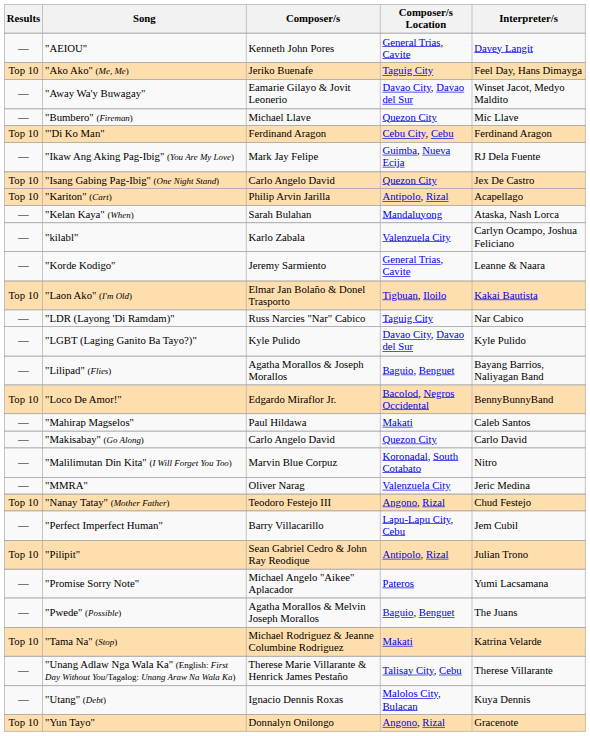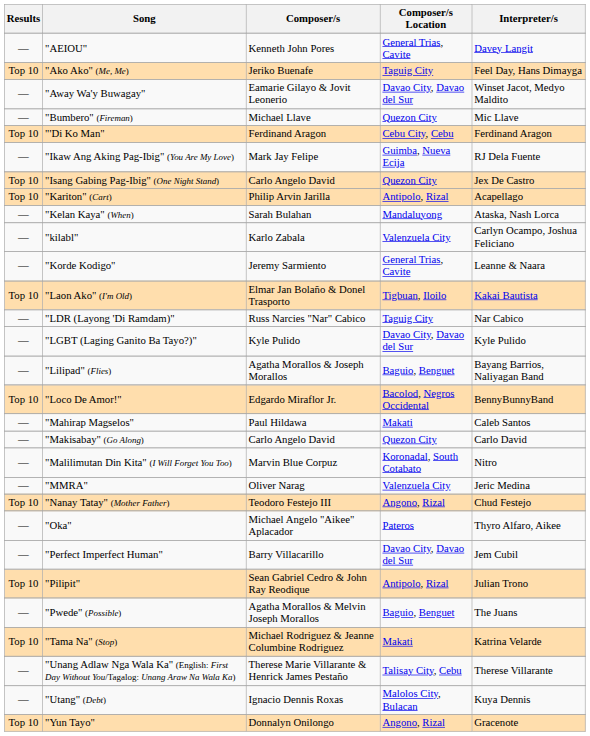 <table class="wikitable sortable collapsible collapsed">
 <tr>
 <th>Results</th>
 <th>Song</th>
 <th>Composer/s</th>
 <th>Composer/s Location</th>
 <th>Interpreter/s</th>
 </tr>
 <tr>
 </tr>
 <tr>
 </tr>
 <tr>
 <td style="text-align: center;">—</td>
 <td>"AEIOU"</td>
 <td>Kenneth John Pores</td>
 <td><a href='#'>General Trias</a>, <a href='#'>Cavite</a></td>
 <td><a href='#'>Davey Langit</a></td>
 </tr>
 <tr>
 </tr>
 <tr>
 </tr>
 <tr bgcolor="navajowhite">
 <td style="text-align: center;">Top 10</td>
 <td>"Ako Ako" <small>(<em>Me, Me</em>)</small></td>
 <td>Jeriko Buenafe</td>
 <td><a href='#'>Taguig City</a></td>
 <td>Feel Day, Hans Dimayga</td>
 </tr>
 <tr>
 </tr>
 <tr>
 </tr>
 <tr>
 <td style="text-align: center;">—</td>
 <td>"Away Wa'y Buwagay"</td>
 <td>Eamarie Gilayo & Jovit Leonerio</td>
 <td><a href='#'>Davao City</a>, <a href='#'>Davao del Sur</a></td>
 <td>Winset Jacot, Medyo Maldito</td>
 </tr>
 <tr>
 </tr>
 <tr>
 </tr>
 <tr>
 <td style="text-align: center;">—</td>
 <td>"Bumbero" <small>(<em>Fireman</em>)</small></td>
 <td>Michael Llave</td>
 <td><a href='#'>Quezon City</a></td>
 <td>Mic Llave</td>
 </tr>
 <tr>
 </tr>
 <tr>
 </tr>
 <tr bgcolor="navajowhite">
 <td style="text-align: center;">Top 10</td>
 <td>"'Di Ko Man"</td>
 <td>Ferdinand Aragon</td>
 <td><a href='#'>Cebu City</a>, <a href='#'>Cebu</a></td>
 <td>Ferdinand Aragon</td>
 </tr>
 <tr>
 </tr>
 <tr>
 </tr>
 <tr>
 <td style="text-align: center;">—</td>
 <td>"Ikaw Ang Aking Pag-Ibig" <small>(<em>You Are My Love</em>)</small></td>
 <td>Mark Jay Felipe</td>
 <td><a href='#'>Guimba</a>, <a href='#'>Nueva Ecija</a></td>
 <td>RJ Dela Fuente</td>
 </tr>
 <tr>
 </tr>
 <tr>
 </tr>
 <tr bgcolor="navajowhite">
 <td style="text-align: center;">Top 10</td>
 <td>"Isang Gabing Pag-Ibig" <small>(<em>One Night Stand</em>)</small></td>
 <td>Carlo Angelo David</td>
 <td><a href='#'>Quezon City</a></td>
 <td>Jex De Castro</td>
 </tr>
 <tr>
 </tr>
 <tr>
 </tr>
 <tr bgcolor="navajowhite">
 <td style="text-align: center;">Top 10</td>
 <td>"Kariton" <small>(<em>Cart</em>)</small></td>
 <td>Philip Arvin Jarilla</td>
 <td><a href='#'>Antipolo</a>, <a href='#'>Rizal</a></td>
 <td>Acapellago</td>
 </tr>
 <tr>
 </tr>
 <tr>
 </tr>
 <tr>
 <td style="text-align: center;">—</td>
 <td>"Kelan Kaya" <small>(<em>When</em>)</small></td>
 <td>Sarah Bulahan</td>
 <td><a href='#'>Mandaluyong</a></td>
 <td>Ataska, Nash Lorca</td>
 </tr>
 <tr>
 </tr>
 <tr>
 </tr>
 <tr>
 <td style="text-align: center;">—</td>
 <td>"kilabl"</td>
 <td>Karlo Zabala</td>
 <td><a href='#'>Valenzuela City</a></td>
 <td>Carlyn Ocampo, Joshua Feliciano</td>
 </tr>
 <tr>
 </tr>
 <tr>
 </tr>
 <tr>
 <td style="text-align: center;">—</td>
 <td>"Korde Kodigo"</td>
 <td>Jeremy Sarmiento</td>
 <td><a href='#'>General Trias</a>, <a href='#'>Cavite</a></td>
 <td>Leanne & Naara</td>
 </tr>
 <tr>
 </tr>
 <tr>
 </tr>
 <tr bgcolor="navajowhite">
 <td style="text-align: center;">Top 10</td>
 <td>"Laon Ako" <small>(<em>I'm Old</em>)</small></td>
 <td>Elmar Jan Bolaño & Donel Trasporto</td>
 <td><a href='#'>Tigbuan</a>, <a href='#'>Iloilo</a></td>
 <td><a href='#'>Kakai Bautista</a></td>
 </tr>
 <tr>
 </tr>
 <tr>
 </tr>
 <tr>
 <td style="text-align: center;">—</td>
 <td>"LDR (Layong 'Di Ramdam)"</td>
 <td>Russ Narcies "Nar" Cabico</td>
 <td><a href='#'>Taguig City</a></td>
 <td>Nar Cabico</td>
 </tr>
 <tr>
 </tr>
 <tr>
 </tr>
 <tr>
 <td style="text-align: center;">—</td>
 <td>"LGBT (Laging Ganito Ba Tayo?)"</td>
 <td>Kyle Pulido</td>
 <td><a href='#'>Davao City</a>, <a href='#'>Davao del Sur</a></td>
 <td>Kyle Pulido</td>
 </tr>
 <tr>
 </tr>
 <tr>
 </tr>
 <tr>
 <td style="text-align: center;">—</td>
 <td>"Lilipad" <small>(<em>Flies</em>)</small></td>
 <td>Agatha Morallos & Joseph Morallos</td>
 <td><a href='#'>Baguio</a>, <a href='#'>Benguet</a></td>
 <td>Bayang Barrios, Naliyagan Band</td>
 </tr>
 <tr>
 </tr>
 <tr>
 </tr>
 <tr bgcolor="navajowhite">
 <td style="text-align: center;">Top 10</td>
 <td>"Loco De Amor!"</td>
 <td>Edgardo Miraflor Jr.</td>
 <td><a href='#'>Bacolod</a>, <a href='#'>Negros Occidental</a></td>
 <td>BennyBunnyBand</td>
 </tr>
 <tr>
 </tr>
 <tr>
 </tr>
 <tr>
 <td style="text-align: center;">—</td>
 <td>"Mahirap Magselos"</td>
 <td>Paul Hildawa</td>
 <td><a href='#'>Makati</a></td>
 <td>Caleb Santos</td>
 </tr>
 <tr>
 </tr>
 <tr>
 </tr>
 <tr>
 <td style="text-align: center;">—</td>
 <td>"Makisabay" <small>(<em>Go Along</em>)</small></td>
 <td>Carlo Angelo David</td>
 <td><a href='#'>Quezon City</a></td>
 <td>Carlo David</td>
 </tr>
 <tr>
 </tr>
 <tr>
 </tr>
 <tr>
 <td style="text-align: center;">—</td>
 <td>"Malilimutan Din Kita" <small>(<em>I Will Forget You Too</em>)</small></td>
 <td>Marvin Blue Corpuz</td>
 <td><a href='#'>Koronadal</a>, <a href='#'>South Cotabato</a></td>
 <td>Nitro</td>
 </tr>
 <tr>
 </tr>
 <tr>
 </tr>
 <tr>
 <td style="text-align: center;">—</td>
 <td>"MMRA"</td>
 <td>Oliver Narag</td>
 <td><a href='#'>Valenzuela City</a></td>
 <td>Jeric Medina</td>
 </tr>
 <tr>
 </tr>
 <tr>
 </tr>
 <tr bgcolor="navajowhite">
 <td style="text-align: center;">Top 10</td>
 <td>"Nanay Tatay" <small>(<em>Mother Father</em>)</small></td>
 <td>Teodoro Festejo III</td>
 <td><a href='#'>Angono</a>, <a href='#'>Rizal</a></td>
 <td>Chud Festejo</td>
 </tr>
 <tr>
 </tr>
 <tr>
 </tr>
 <tr>
+<td style="text-align: center;">—</td>
+<td>"Oka"</td>
+<td>Michael Angelo "Aikee" Aplacador</td>
+<td><a href='#'>Pateros</a></td>
+<td>Thyro Alfaro, Aikee</td>
+</tr>
+<tr>
 </tr>
 <tr>
 </tr>
 <tr>
 <td style="text-align: center;">—</td>
 <td>"Perfect Imperfect Human"</td>
 <td>Barry Villacarillo</td>
-<td><a href='#'>Lapu-Lapu City</a>, <a href='#'>Cebu</a></td>
+<td><a href='#'>Davao City</a>, <a href='#'>Davao del Sur</a></td>
 <td>Jem Cubil</td>
 </tr>
 <tr>
 </tr>
 <tr>
 </tr>
 <tr bgcolor="navajowhite">
 <td style="text-align: center;">Top 10</td>
 <td>"Pilipit"</td>
 <td>Sean Gabriel Cedro & John Ray Reodique</td>
 <td><a href='#'>Antipolo</a>, <a href='#'>Rizal</a></td>
 <td>Julian Trono</td>
 </tr>
 <tr>
 </tr>
 <tr>
-</tr>
-<tr>
-<td style="text-align: center;">—</td>
-<td>"Promise Sorry Note"</td>
-<td>Michael Angelo "Aikee" Aplacador</td>
-<td><a href='#'>Pateros</a></td>
-<td>Yumi Lacsamana</td>
 </tr>
 <tr>
 </tr>
 <tr>
 </tr>
 <tr>
 <td style="text-align: center;">—</td>
 <td>"Pwede" <small>(<em>Possible</em>)</small></td>
 <td>Agatha Morallos & Melvin Joseph Morallos</td>
 <td><a href='#'>Baguio</a>, <a href='#'>Benguet</a></td>
 <td>The Juans</td>
 </tr>
 <tr>
 </tr>
 <tr>
 </tr>
 <tr bgcolor="navajowhite">
 <td style="text-align: center;">Top 10</td>
 <td>"Tama Na" <small>(<em>Stop</em>)</small></td>
 <td>Michael Rodriguez & Jeanne Columbine Rodriguez</td>
 <td><a href='#'>Makati</a></td>
 <td>Katrina Velarde</td>
 </tr>
 <tr>
 </tr>
 <tr>
 </tr>
 <tr>
 <td style="text-align: center;">—</td>
 <td>"Unang Adlaw Nga Wala Ka" <small>(English: <em>First Day Without You</em>/Tagalog: <em>Unang Araw Na Wala Ka</em>)</small></td>
 <td>Therese Marie Villarante & Henrick James Pestaño</td>
 <td><a href='#'>Talisay City</a>, <a href='#'>Cebu</a></td>
 <td>Therese Villarante</td>
 </tr>
 <tr>
 </tr>
 <tr>
 </tr>
 <tr>
 <td style="text-align: center;">—</td>
 <td>"Utang" <small>(<em>Debt</em>)</small></td>
 <td>Ignacio Dennis Roxas</td>
 <td><a href='#'>Malolos City</a>, <a href='#'>Bulacan</a></td>
 <td>Kuya Dennis</td>
 </tr>
 <tr>
 </tr>
 <tr>
 </tr>
 <tr bgcolor="navajowhite">
 <td style="text-align: center;">Top 10</td>
 <td>"Yun Tayo"</td>
 <td>Donnalyn Onilongo</td>
 <td><a href='#'>Angono</a>, <a href='#'>Rizal</a></td>
 <td>Gracenote</td>
 </tr>
 </table>
